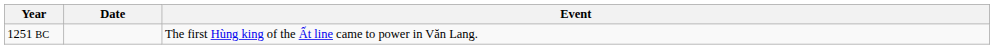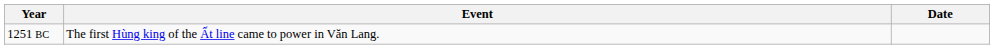 <table class="wikitable" width="100%">
 <tr>
 <th style="width:6%">Year</th>
+<th>Event</th>
 <th style="width:10%">Date</th>
-<th>Event</th>
 </tr>
 <tr>
 <td>1251 <small>BC</small></td>
+<td>The first <a href='#'>Hùng king</a> of the <a href='#'>Ất line</a> came to power in Văn Lang.</td>
 <td></td>
-<td>The first <a href='#'>Hùng king</a> of the <a href='#'>Ất line</a> came to power in Văn Lang.</td>
 </tr>
 </table>
